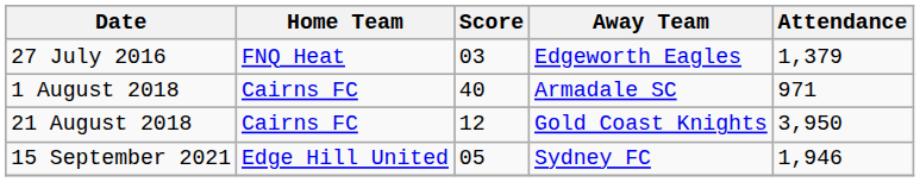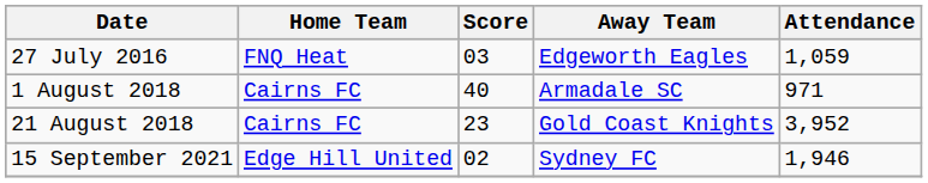 <table class="wikitable  defaultright col3center col4left" style="bgcolor=#bdb76b; font-size:85%;">
 <tr>
 <th>Date</th>
 <th>Home Team</th>
 <th>Score</th>
 <th>Away Team</th>
 <th>Attendance</th>
 </tr>
 <tr>
 <td>27 July 2016</td>
 <td><a href='#'>FNQ Heat</a></td>
 <td>03</td>
 <td><a href='#'>Edgeworth Eagles</a></td>
-<td>1,379</td>
+<td>1,059</td>
 </tr>
 <tr>
 <td>1 August 2018</td>
 <td><a href='#'>Cairns FC</a></td>
 <td>40</td>
 <td><a href='#'>Armadale SC</a></td>
 <td>971</td>
 </tr>
 <tr>
 <td>21 August 2018</td>
 <td><a href='#'>Cairns FC</a></td>
-<td>12</td>
+<td>23</td>
 <td><a href='#'>Gold Coast Knights</a></td>
-<td>3,950</td>
+<td>3,952</td>
 </tr>
 <tr>
 <td>15 September 2021</td>
 <td><a href='#'>Edge Hill United</a></td>
-<td>05</td>
+<td>02</td>
 <td><a href='#'>Sydney FC</a></td>
 <td>1,946</td>
 </tr>
 <tr>
 </tr>
 </table>
